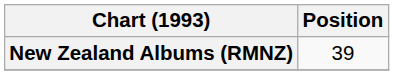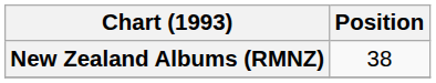 <table class="wikitable plainrowheaders" style="text-align:center">
 <tr>
 <th scope="col">Chart (1993)</th>
 <th scope="col">Position</th>
 </tr>
 <tr>
 <th scope="row">New Zealand Albums (RMNZ)</th>
-<td>39</td>
+<td>38</td>
 </tr>
 <tr>
 </tr>
 </table>
